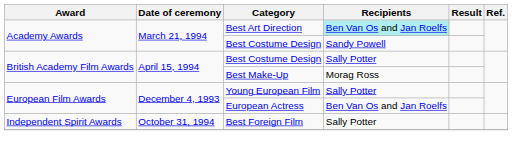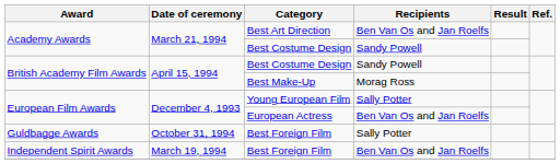 <table class="wikitable plainrowheaders" style="font-size: 95%;">
 <tr>
 <th scope="col">Award</th>
 <th scope="col">Date of ceremony</th>
 <th scope="col">Category</th>
 <th scope="col">Recipients</th>
 <th scope="col">Result</th>
 <th scope="col">Ref.</th>
 </tr>
 <tr>
 <td rowspan=2><a href='#'>Academy Awards</a></td>
 <td rowspan=2><a href='#'>March 21, 1994</a></td>
 <td><a href='#'>Best Art Direction</a></td>
-<td style="background: paleturquoise;"><a href='#'>Ben Van Os</a> and <a href='#'>Jan Roelfs</a></td>
+<td><a href='#'>Ben Van Os</a> and <a href='#'>Jan Roelfs</a></td>
 <td></td>
 <td rowspan=2></td>
 </tr>
 <tr>
 <td><a href='#'>Best Costume Design</a></td>
 <td><a href='#'>Sandy Powell</a></td>
 <td></td>
 </tr>
 <tr>
 <td rowspan=2><a href='#'>British Academy Film Awards</a></td>
 <td rowspan=2><a href='#'>April 15, 1994</a></td>
 <td><a href='#'>Best Costume Design</a></td>
-<td><a href='#'>Sally Potter</a></td>
+<td>Sandy Powell</td>
 <td></td>
 <td rowspan=2></td>
 </tr>
 <tr>
 <td><a href='#'>Best Make-Up</a></td>
 <td>Morag Ross</td>
 <td></td>
 </tr>
 <tr>
 <td rowspan=2><a href='#'>European Film Awards</a></td>
 <td rowspan=2><a href='#'>December 4, 1993</a></td>
 <td><a href='#'>Young European Film</a></td>
 <td><a href='#'>Sally Potter</a></td>
 <td></td>
 <td rowspan=2></td>
 </tr>
 <tr>
 <td><a href='#'>European Actress</a></td>
 <td><a href='#'>Ben Van Os</a> and <a href='#'>Jan Roelfs</a></td>
 <td></td>
 </tr>
 <tr>
-<td><a href='#'>Independent Spirit Awards</a></td>
+<td><a href='#'>Guldbagge Awards</a></td>
 <td><a href='#'>October 31, 1994</a></td>
 <td><a href='#'>Best Foreign Film</a></td>
 <td>Sally Potter</td>
 <td></td>
 <td></td>
 </tr>
 <tr>
+<td><a href='#'>Independent Spirit Awards</a></td>
+<td><a href='#'>March 19, 1994</a></td>
+<td><a href='#'>Best Foreign Film</a></td>
+<td><a href='#'>Ben Van Os</a> and <a href='#'>Jan Roelfs</a></td>
+<td></td>
+<td></td>
+</tr>
+<tr>
 </tr>
 </table>
